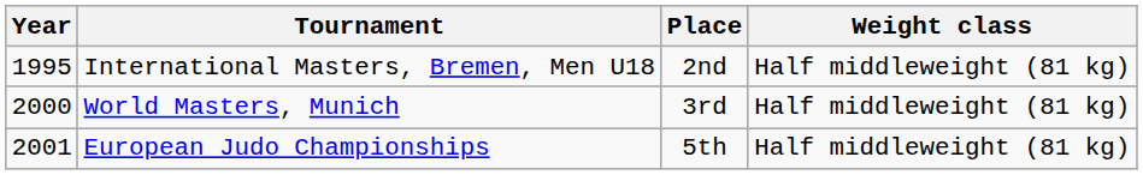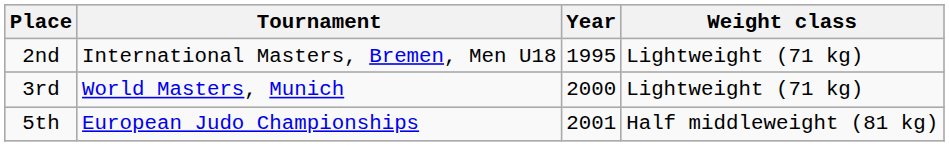 <table class=wikitable>
 <tr>
+<th>Place</th>
+<th>Tournament</th>
 <th>Year</th>
-<th>Tournament</th>
-<th>Place</th>
 <th>Weight class</th>
 </tr>
 <tr>
+<td align="center">2nd</td>
+<td>International Masters, <a href='#'>Bremen</a>, Men U18</td>
 <td>1995</td>
-<td>International Masters, <a href='#'>Bremen</a>, Men U18</td>
-<td align="center">2nd</td>
-<td>Half middleweight (81 kg)</td>
+<td>Lightweight (71 kg)</td>
 </tr>
 <tr>
+<td align="center">3rd</td>
+<td><a href='#'>World Masters</a>, <a href='#'>Munich</a></td>
 <td>2000</td>
-<td><a href='#'>World Masters</a>, <a href='#'>Munich</a></td>
-<td align="center">3rd</td>
-<td>Half middleweight (81 kg)</td>
+<td>Lightweight (71 kg)</td>
 </tr>
 <tr>
+<td align="center">5th</td>
+<td><a href='#'>European Judo Championships</a></td>
 <td>2001</td>
-<td><a href='#'>European Judo Championships</a></td>
-<td align="center">5th</td>
 <td>Half middleweight (81 kg)</td>
 </tr>
 </table>
